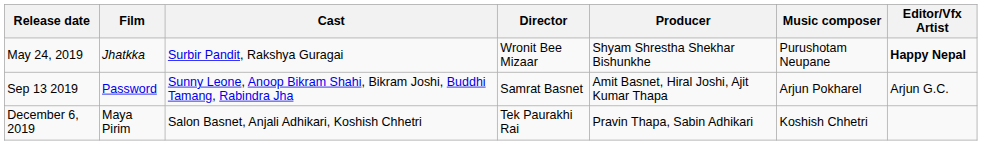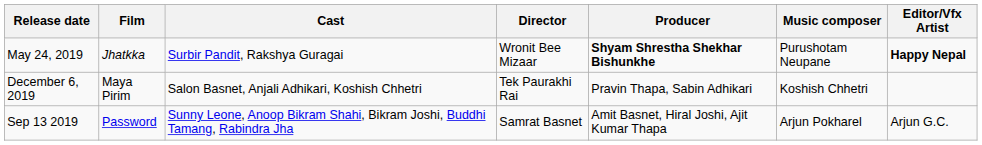 <table class="wikitable sortable">
 <tr>
 <th>Release date</th>
 <th>Film</th>
 <th>Cast</th>
 <th>Director</th>
 <th>Producer</th>
 <th>Music composer</th>
 <th>Editor/Vfx Artist</th>
 </tr>
 <tr>
 <td>May 24, 2019</td>
 <td><em>Jhatkka</em></td>
 <td><a href='#'>Surbir Pandit</a>, Rakshya Guragai</td>
 <td>Wronit Bee Mizaar</td>
-<td>Shyam Shrestha Shekhar Bishunkhe</td>
+<td><strong>Shyam Shrestha Shekhar Bishunkhe</strong></td>
 <td>Purushotam Neupane</td>
 <td><strong>Happy Nepal</strong></td>
+</tr>
+<tr>
+<td>December 6, 2019</td>
+<td>Maya Pirim</td>
+<td>Salon Basnet, Anjali Adhikari, Koshish Chhetri</td>
+<td>Tek Paurakhi Rai</td>
+<td>Pravin Thapa, Sabin Adhikari</td>
+<td>Koshish Chhetri</td>
+<td></td>
 </tr>
 <tr>
 <td>Sep 13 2019</td>
 <td><a href='#'>Password</a></td>
 <td><a href='#'>Sunny Leone</a>, <a href='#'>Anoop Bikram Shahi</a>, Bikram Joshi, <a href='#'>Buddhi Tamang</a>, <a href='#'>Rabindra Jha</a></td>
 <td>Samrat Basnet</td>
 <td>Amit Basnet, Hiral Joshi, Ajit Kumar Thapa</td>
 <td>Arjun Pokharel</td>
 <td>Arjun G.C.</td>
 </tr>
-<tr>
-<td>December 6, 2019</td>
-<td>Maya Pirim</td>
-<td>Salon Basnet, Anjali Adhikari, Koshish Chhetri</td>
-<td>Tek Paurakhi Rai</td>
-<td>Pravin Thapa, Sabin Adhikari</td>
-<td>Koshish Chhetri</td>
-<td></td>
-</tr>
 </table>
